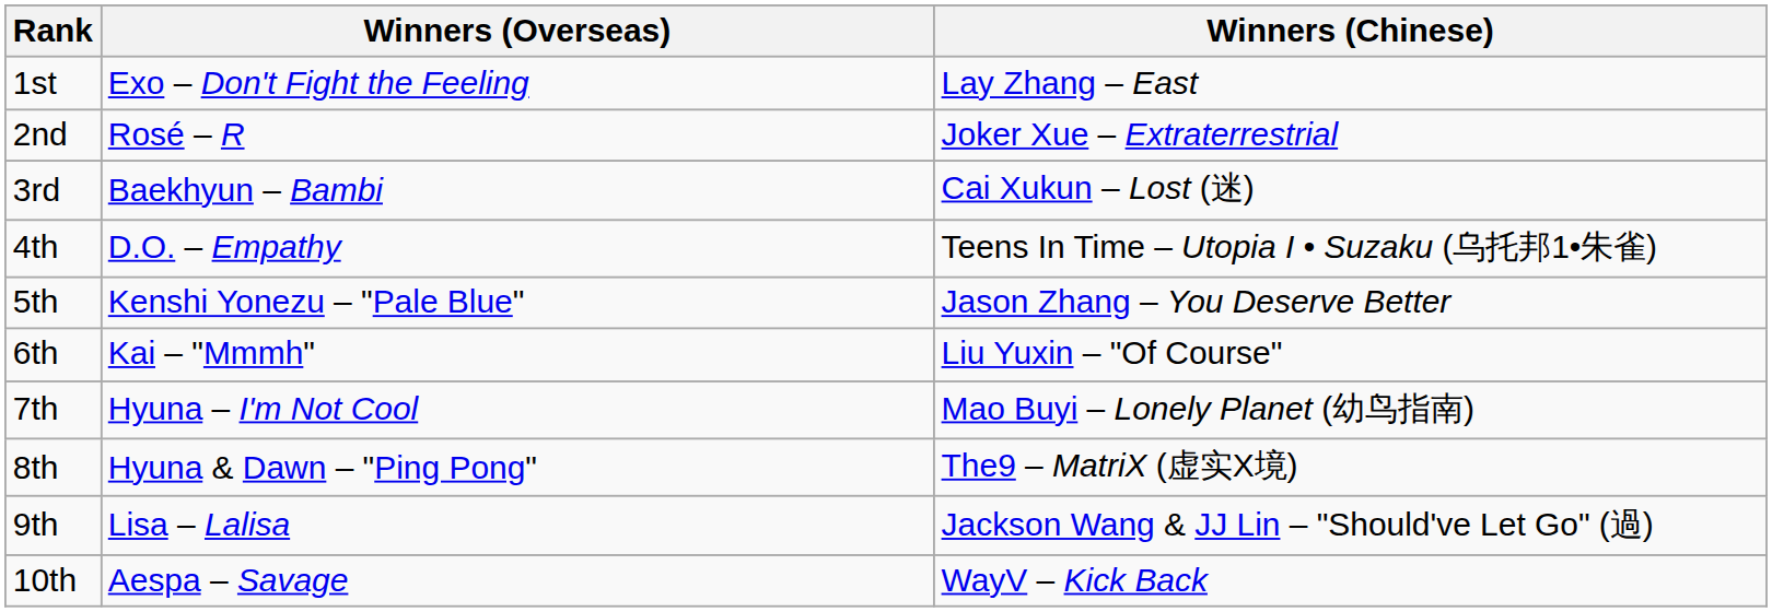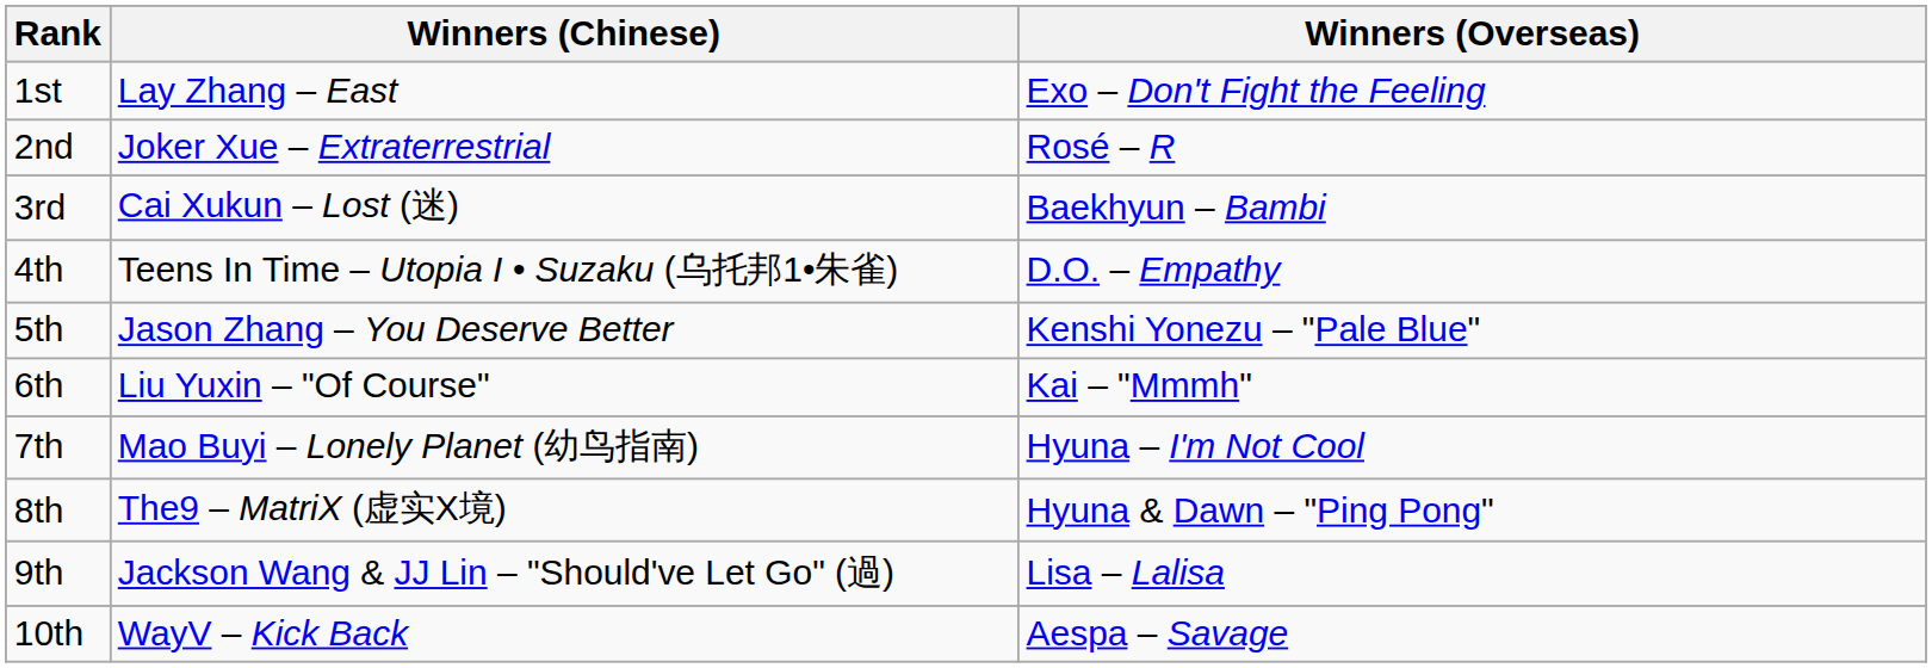 <table class="wikitable">
 <tr>
 <th>Rank</th>
+<th style="width:25em;">Winners (Chinese)</th>
 <th style="width:25em;">Winners (Overseas)</th>
-<th style="width:25em;">Winners (Chinese)</th>
 </tr>
 <tr>
 <td>1st</td>
+<td><a href='#'>Lay Zhang</a> – <em>East</em></td>
 <td><a href='#'>Exo</a> – <em><a href='#'>Don't Fight the Feeling</a></em></td>
-<td><a href='#'>Lay Zhang</a> – <em>East</em></td>
 </tr>
 <tr>
 <td>2nd</td>
+<td><a href='#'>Joker Xue</a> – <em><a href='#'>Extraterrestrial</a></em></td>
 <td><a href='#'>Rosé</a> – <em><a href='#'>R</a></em></td>
-<td><a href='#'>Joker Xue</a> – <em><a href='#'>Extraterrestrial</a></em></td>
 </tr>
 <tr>
 <td>3rd</td>
+<td><a href='#'>Cai Xukun</a> – <em>Lost</em> (迷)</td>
 <td><a href='#'>Baekhyun</a> – <a href='#'><em>Bambi</em></a></td>
-<td><a href='#'>Cai Xukun</a> – <em>Lost</em> (迷)</td>
 </tr>
 <tr>
 <td>4th</td>
+<td>Teens In Time – <em>Utopia I • Suzaku</em> (乌托邦1•朱雀)</td>
 <td><a href='#'>D.O.</a> – <em><a href='#'>Empathy</a></em></td>
-<td>Teens In Time – <em>Utopia I • Suzaku</em> (乌托邦1•朱雀)</td>
 </tr>
 <tr>
 <td>5th</td>
+<td><a href='#'>Jason Zhang</a> – <em>You Deserve Better</em></td>
 <td><a href='#'>Kenshi Yonezu</a> – "<a href='#'>Pale Blue</a>"</td>
-<td><a href='#'>Jason Zhang</a> – <em>You Deserve Better</em></td>
 </tr>
 <tr>
 <td>6th</td>
+<td><a href='#'>Liu Yuxin</a> – "Of Course"</td>
 <td><a href='#'>Kai</a> – "<a href='#'>Mmmh</a>"</td>
-<td><a href='#'>Liu Yuxin</a> – "Of Course"</td>
 </tr>
 <tr>
 <td>7th</td>
+<td><a href='#'>Mao Buyi</a> – <em>Lonely Planet</em> (幼鸟指南)</td>
 <td><a href='#'>Hyuna</a> – <em><a href='#'>I'm Not Cool</a></em></td>
-<td><a href='#'>Mao Buyi</a> – <em>Lonely Planet</em> (幼鸟指南)</td>
 </tr>
 <tr>
 <td>8th</td>
+<td><a href='#'>The9</a> – <em>MatriX</em> (虚实X境)</td>
 <td><a href='#'>Hyuna</a> & <a href='#'>Dawn</a> – "<a href='#'>Ping Pong</a>"</td>
-<td><a href='#'>The9</a> – <em>MatriX</em> (虚实X境)</td>
 </tr>
 <tr>
 <td>9th</td>
+<td><a href='#'>Jackson Wang</a> & <a href='#'>JJ Lin</a> – "Should've Let Go" (過)</td>
 <td><a href='#'>Lisa</a> – <a href='#'><em>Lalisa</em></a></td>
-<td><a href='#'>Jackson Wang</a> & <a href='#'>JJ Lin</a> – "Should've Let Go" (過)</td>
 </tr>
 <tr>
 <td>10th</td>
+<td><a href='#'>WayV</a> – <em><a href='#'>Kick Back</a></em></td>
 <td><a href='#'>Aespa</a> – <em><a href='#'>Savage</a></em></td>
-<td><a href='#'>WayV</a> – <em><a href='#'>Kick Back</a></em></td>
 </tr>
 </table>
